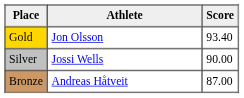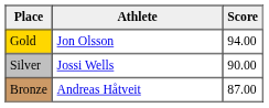 <table border=1 cellpadding=5 cellspacing=0>
 <tr>
 <th style="background:#efefef;" width="20">Place</th>
 <th style="background:#efefef;" width="200">Athlete</th>
 <th style="background:#efefef;" width="20">Score</th>
 </tr>
 <tr align=left>
 <td style="background:gold;">Gold</td>
 <td><a href='#'>Jon Olsson</a></td>
-<td>93.40</td>
+<td>94.00</td>
 </tr>
 <tr align=left>
 <td style="background:silver;">Silver</td>
 <td><a href='#'>Jossi Wells</a></td>
 <td>90.00</td>
 </tr>
 <tr align=left>
 <td style="background:#CC9966;">Bronze</td>
 <td><a href='#'>Andreas Håtveit</a></td>
 <td>87.00</td>
 </tr>
 </table>
